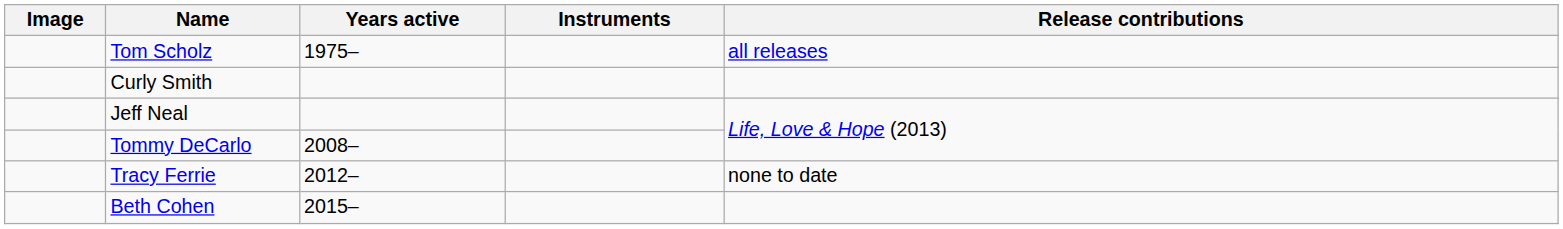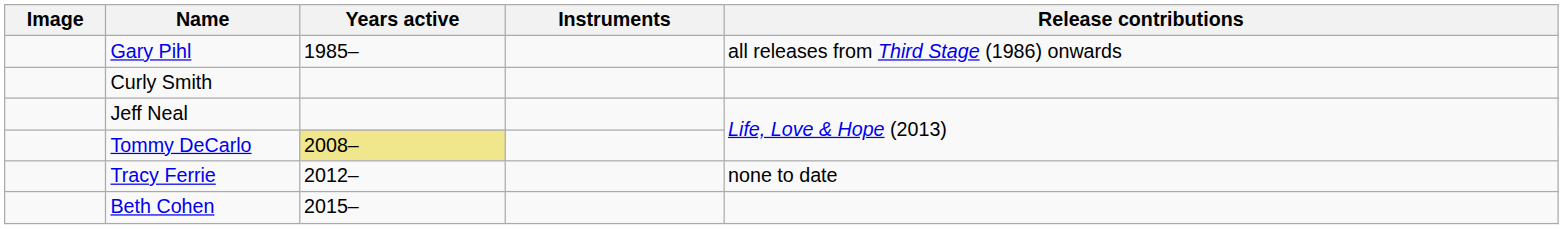 <table class="wikitable" width="100%" border="1">
 <tr>
 <th width="75">Image</th>
 <th width="150">Name</th>
 <th width="160">Years active</th>
 <th width="170">Instruments</th>
 <th>Release contributions</th>
 </tr>
 <tr>
 <td></td>
-<td><a href='#'>Tom Scholz</a></td>
-<td>1975–</td>
+<td><a href='#'>Gary Pihl</a></td>
+<td>1985–</td>
 <td></td>
-<td><a href='#'>all releases</a></td>
+<td>all releases from <em><a href='#'>Third Stage</a></em> (1986) onwards</td>
 </tr>
 <tr>
 <td></td>
 <td>Curly Smith</td>
 <td></td>
 <td></td>
 <td></td>
 </tr>
 <tr>
 <td></td>
 <td>Jeff Neal</td>
 <td></td>
 <td></td>
 <td rowspan="2"><em><a href='#'>Life, Love & Hope</a></em> (2013)</td>
 </tr>
 <tr>
 <td></td>
 <td><a href='#'>Tommy DeCarlo</a></td>
-<td>2008–</td>
+<td style="background: khaki;">2008–</td>
 <td></td>
 </tr>
 <tr>
 <td></td>
 <td><a href='#'>Tracy Ferrie</a></td>
 <td>2012–</td>
 <td></td>
 <td>none to date</td>
 </tr>
 <tr>
 <td></td>
 <td><a href='#'>Beth Cohen</a></td>
 <td>2015– </td>
 <td></td>
 <td></td>
 </tr>
 </table>
